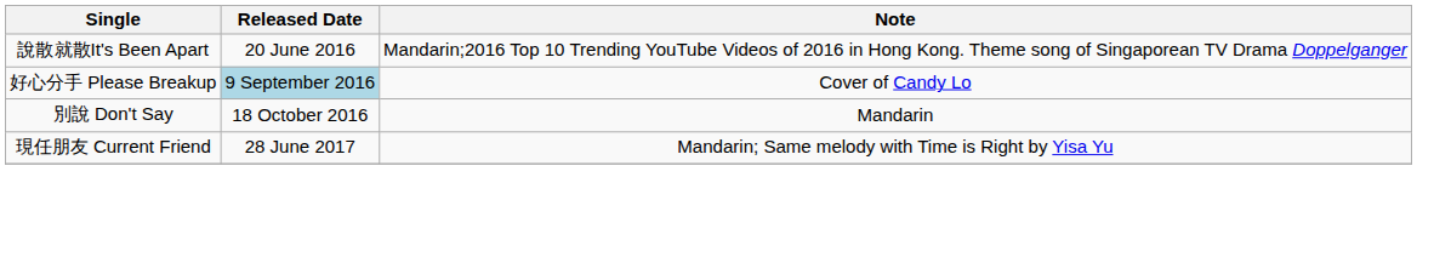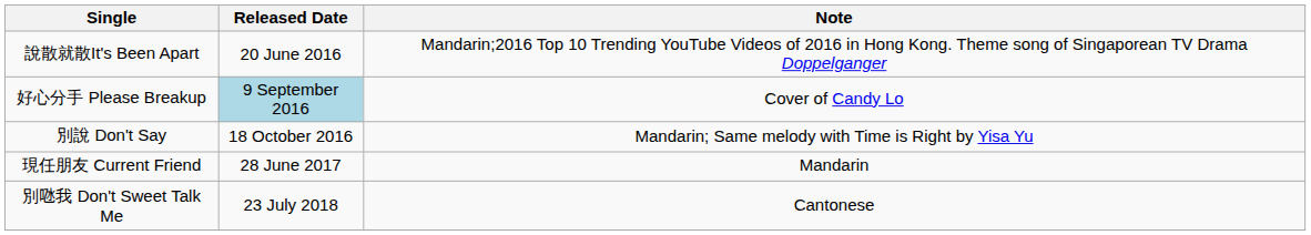 <table class="wikitable">
 <tr bgcolor="#efefef">
 <th>Single</th>
 <th>Released Date</th>
 <th>Note</th>
 </tr>
 <tr align= "center">
 <td>說散就散It's Been Apart</td>
 <td>20 June 2016</td>
 <td>Mandarin;2016 Top 10 Trending YouTube Videos of 2016 in Hong Kong. Theme song of Singaporean TV Drama <em><a href='#'>Doppelganger</a></em></td>
 </tr>
 <tr align= "center">
 <td>好心分手 Please Breakup</td>
 <td style="background: lightblue;">9 September 2016</td>
 <td>Cover of <a href='#'>Candy Lo</a></td>
 </tr>
 <tr align= "center">
 <td>別說 Don't Say</td>
 <td>18 October 2016</td>
-<td>Mandarin</td>
+<td>Mandarin; Same melody with Time is Right by <a href='#'>Yisa Yu</a></td>
 </tr>
 <tr align= "center">
 <td>現任朋友 Current Friend</td>
 <td>28 June 2017</td>
-<td>Mandarin; Same melody with Time is Right by <a href='#'>Yisa Yu</a></td>
+<td>Mandarin</td>
+</tr>
+<tr align= "center">
+<td>別𠱁我 Don't Sweet Talk Me</td>
+<td>23 July 2018</td>
+<td>Cantonese</td>
 </tr>
 <tr align= "center">
 </tr>
 </table>
